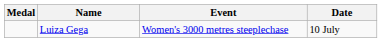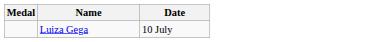 <table class="wikitable" style="font-size:100%">
 <tr>
 <th>Medal</th>
 <th width=150>Name</th>
-<th width=250>Event</th>
 <th width=100>Date</th>
 </tr>
 <tr>
 <td></td>
 <td><a href='#'>Luiza Gega</a></td>
-<td><a href='#'>Women's 3000 metres steeplechase</a></td>
 <td>10 July</td>
 </tr>
 </table>
